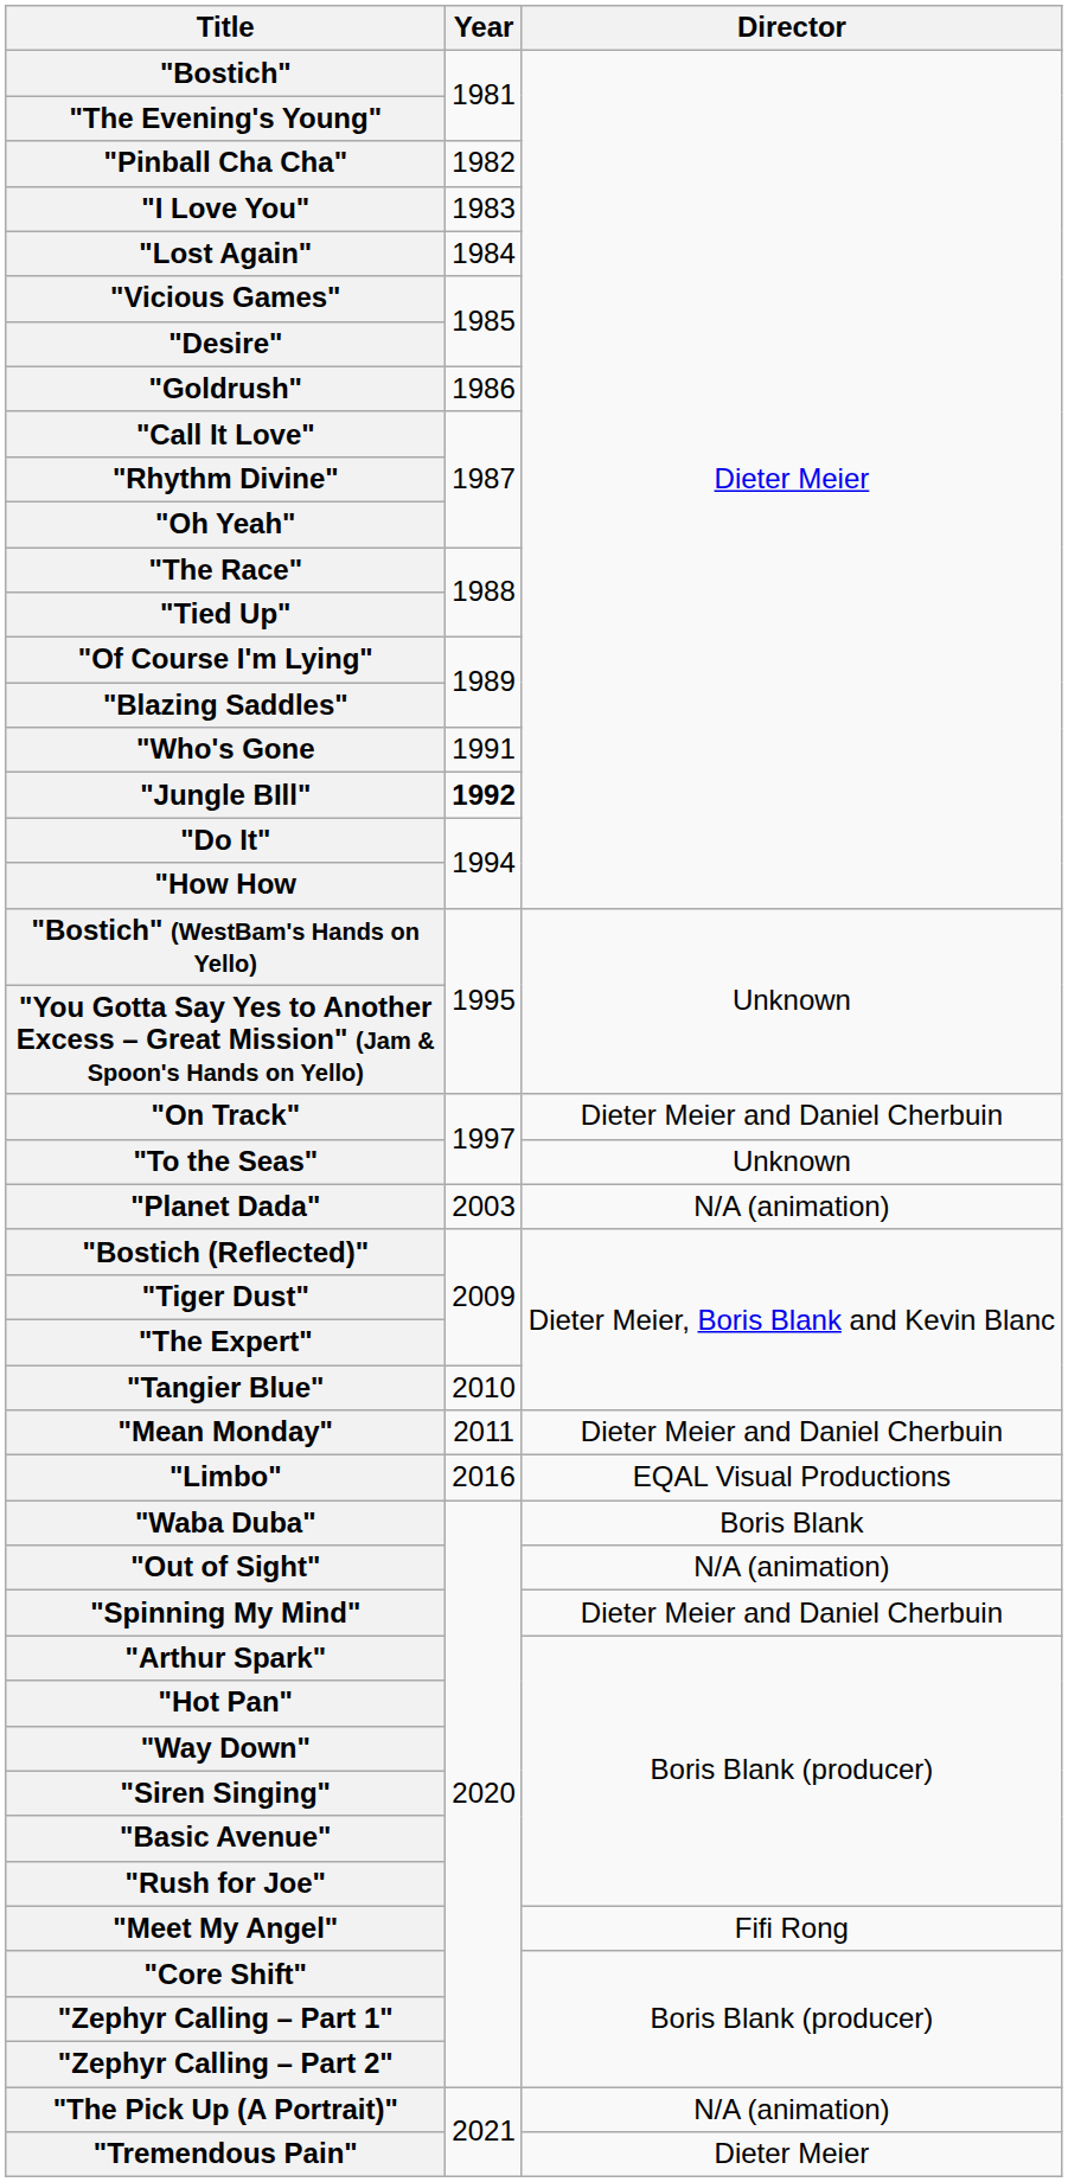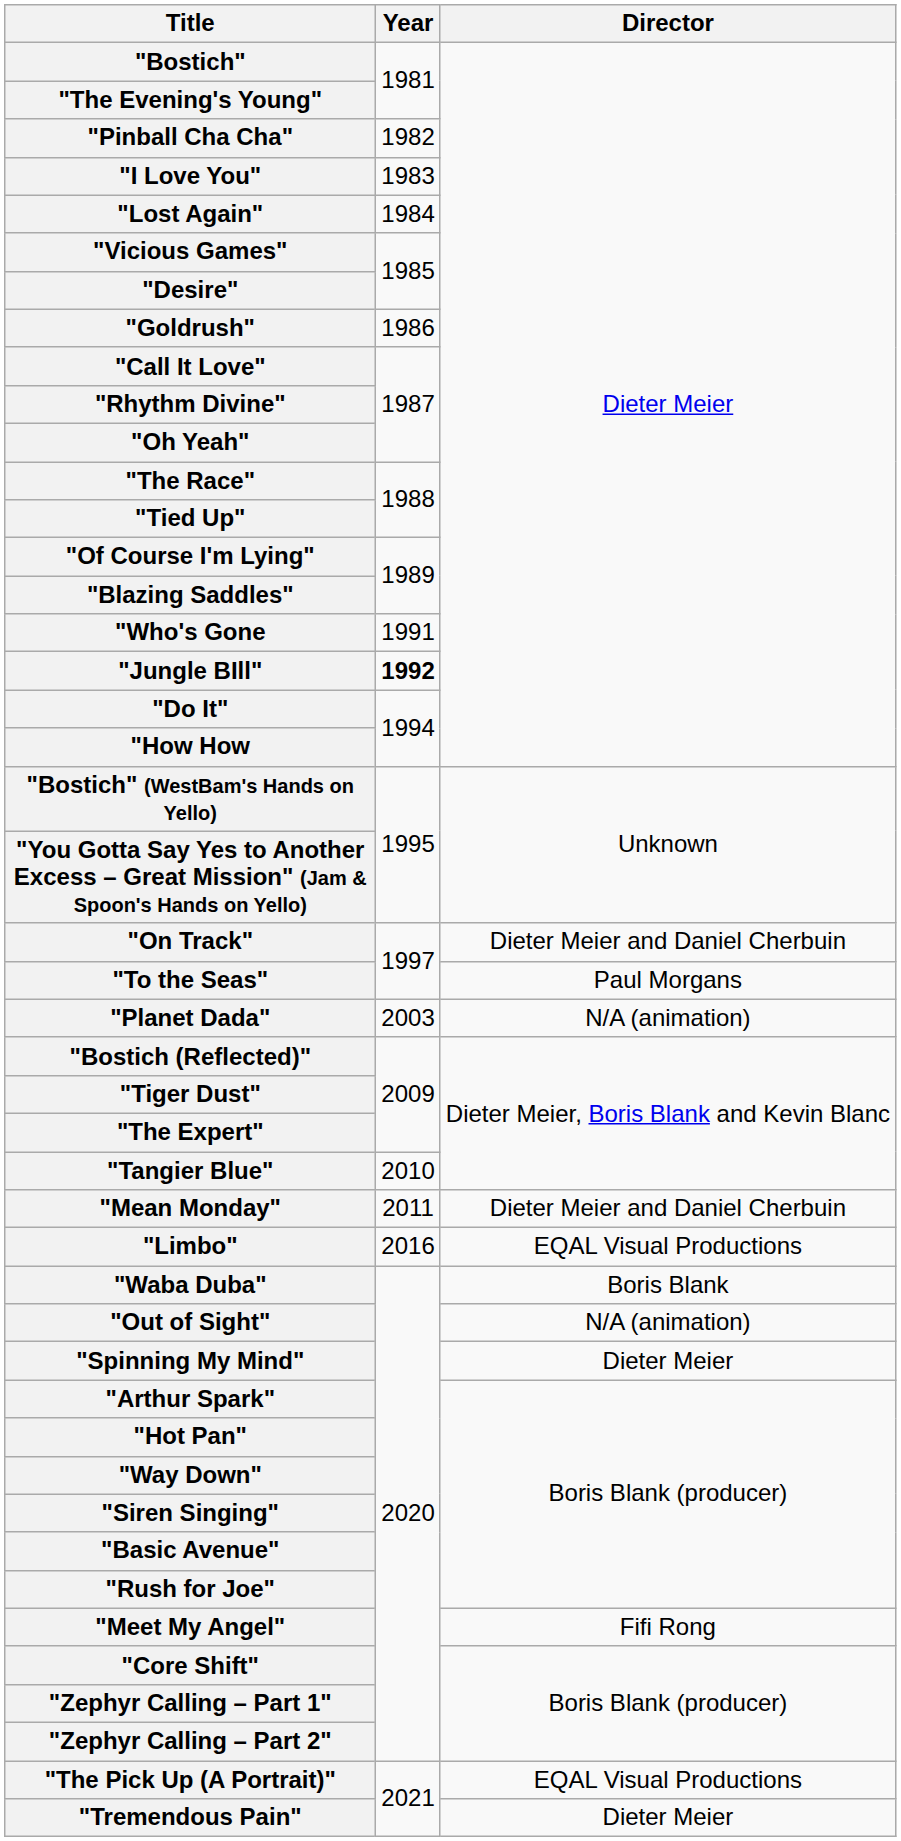 <table class="wikitable plainrowheaders" style="text-align:center;">
 <tr>
 <th scope="col" style="width:15em;">Title</th>
 <th>Year</th>
 <th>Director</th>
 </tr>
 <tr>
 <th scope="row">"Bostich"</th>
 <td rowspan="2">1981</td>
 <td rowspan="19"><a href='#'>Dieter Meier</a></td>
 </tr>
 <tr>
 <th scope="row">"The Evening's Young"</th>
 </tr>
 <tr>
 <th scope="row">"Pinball Cha Cha"</th>
 <td>1982</td>
 </tr>
 <tr>
 <th scope="row">"I Love You"</th>
 <td>1983</td>
 </tr>
 <tr>
 <th scope="row">"Lost Again"</th>
 <td>1984</td>
 </tr>
 <tr>
 <th scope="row">"Vicious Games"</th>
 <td rowspan="2">1985</td>
 </tr>
 <tr>
 <th scope="row">"Desire"</th>
 </tr>
 <tr>
 <th scope="row">"Goldrush"</th>
 <td>1986</td>
 </tr>
 <tr>
 <th scope="row">"Call It Love"</th>
 <td rowspan="3">1987</td>
 </tr>
 <tr>
 <th scope="row">"Rhythm Divine"</th>
 </tr>
 <tr>
 <th scope="row">"Oh Yeah"</th>
 </tr>
 <tr>
 <th scope="row">"The Race"</th>
 <td rowspan="2">1988</td>
 </tr>
 <tr>
 <th scope="row">"Tied Up"</th>
 </tr>
 <tr>
 <th scope="row">"Of Course I'm Lying"</th>
 <td rowspan="2">1989</td>
 </tr>
 <tr>
 <th scope="row">"Blazing Saddles"</th>
 </tr>
 <tr>
 <th scope="row">"Who's Gone</th>
 <td>1991</td>
 </tr>
 <tr>
 <th scope="row">"Jungle BIll"</th>
 <td><strong>1992</strong></td>
 </tr>
 <tr>
 <th scope="row">"Do It"</th>
 <td rowspan="2">1994</td>
 </tr>
 <tr>
 <th scope="row">"How How</th>
 </tr>
 <tr>
 <th scope="row">"Bostich" <small>(WestBam's Hands on Yello)</small></th>
 <td rowspan="2">1995</td>
 <td rowspan="2">Unknown</td>
 </tr>
 <tr>
 <th scope="row">"You Gotta Say Yes to Another Excess – Great Mission" <small>(Jam & Spoon's Hands on Yello)</small></th>
 </tr>
 <tr>
 <th scope="row">"On Track"</th>
 <td rowspan="2">1997</td>
 <td>Dieter Meier and Daniel Cherbuin</td>
 </tr>
 <tr>
 <th scope="row">"To the Seas"</th>
-<td>Unknown</td>
+<td>Paul Morgans</td>
 </tr>
 <tr>
 <th scope="row">"Planet Dada"</th>
 <td>2003</td>
 <td>N/A (animation)</td>
 </tr>
 <tr>
 <th scope="row">"Bostich (Reflected)"</th>
 <td rowspan="3">2009</td>
 <td rowspan="4">Dieter Meier, <a href='#'>Boris Blank</a> and Kevin Blanc</td>
 </tr>
 <tr>
 <th scope="row">"Tiger Dust"</th>
 </tr>
 <tr>
 <th scope="row">"The Expert"</th>
 </tr>
 <tr>
 <th scope="row">"Tangier Blue"</th>
 <td>2010</td>
 </tr>
 <tr>
 <th scope="row">"Mean Monday"</th>
 <td>2011</td>
 <td>Dieter Meier and Daniel Cherbuin</td>
 </tr>
 <tr>
 <th scope="row">"Limbo"</th>
 <td>2016</td>
 <td>EQAL Visual Productions</td>
 </tr>
 <tr>
 <th scope="row">"Waba Duba"</th>
 <td rowspan="13">2020</td>
 <td>Boris Blank</td>
 </tr>
 <tr>
 <th scope="row">"Out of Sight"</th>
 <td>N/A (animation)</td>
 </tr>
 <tr>
 <th scope="row">"Spinning My Mind"</th>
-<td>Dieter Meier and Daniel Cherbuin</td>
+<td>Dieter Meier</td>
 </tr>
 <tr>
 <th scope="row">"Arthur Spark"</th>
 <td rowspan="6">Boris Blank (producer)</td>
 </tr>
 <tr>
 <th scope="row">"Hot Pan"</th>
 </tr>
 <tr>
 <th scope="row">"Way Down"</th>
 </tr>
 <tr>
 <th scope="row">"Siren Singing"</th>
 </tr>
 <tr>
 <th scope="row">"Basic Avenue"</th>
 </tr>
 <tr>
 <th scope="row">"Rush for Joe"</th>
 </tr>
 <tr>
 <th scope="row">"Meet My Angel"</th>
 <td>Fifi Rong</td>
 </tr>
 <tr>
 <th scope="row">"Core Shift"</th>
 <td rowspan="3">Boris Blank (producer)</td>
 </tr>
 <tr>
 <th scope="row">"Zephyr Calling – Part 1"</th>
 </tr>
 <tr>
 <th scope="row">"Zephyr Calling – Part 2"</th>
 </tr>
 <tr>
 <th scope="row">"The Pick Up (A Portrait)"</th>
 <td rowspan="2">2021</td>
-<td>N/A (animation)</td>
+<td>EQAL Visual Productions</td>
 </tr>
 <tr>
 <th scope="row">"Tremendous Pain"</th>
 <td>Dieter Meier</td>
 </tr>
 </table>
